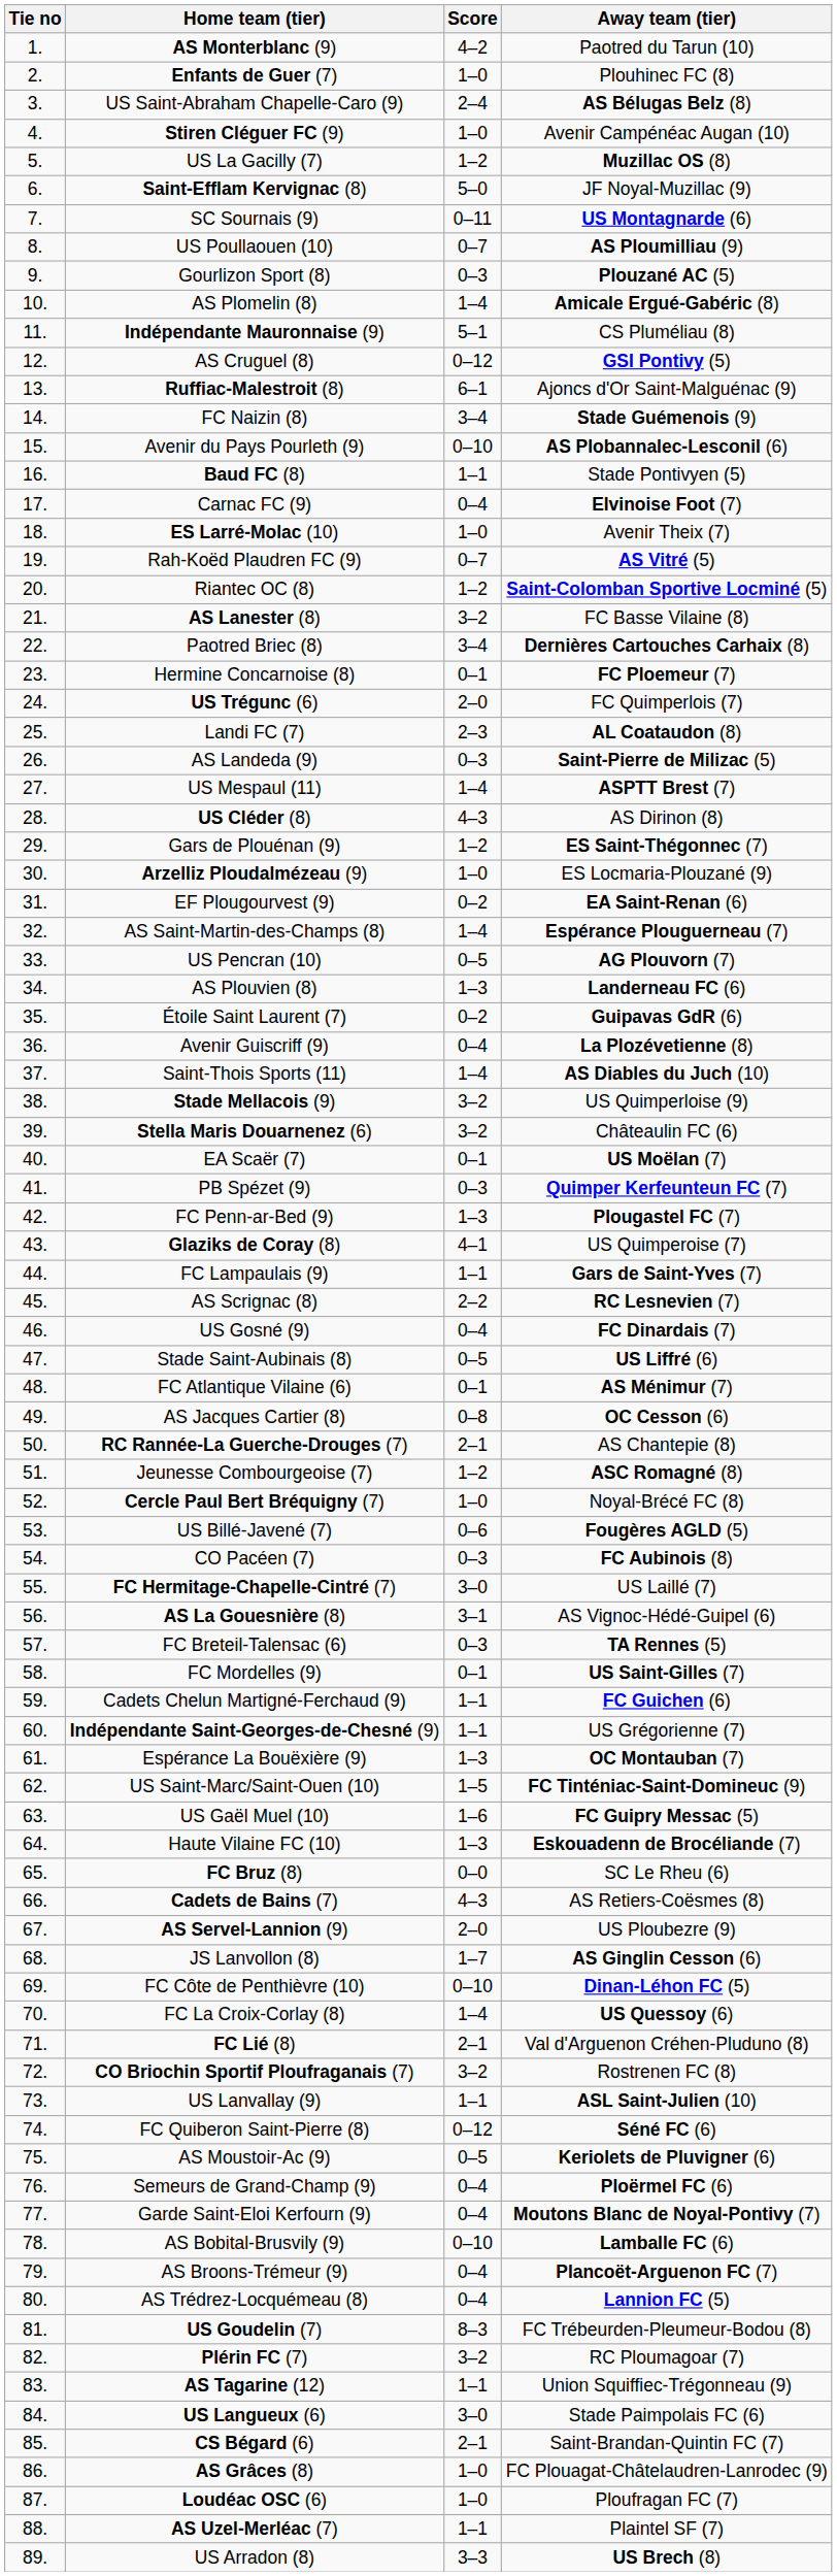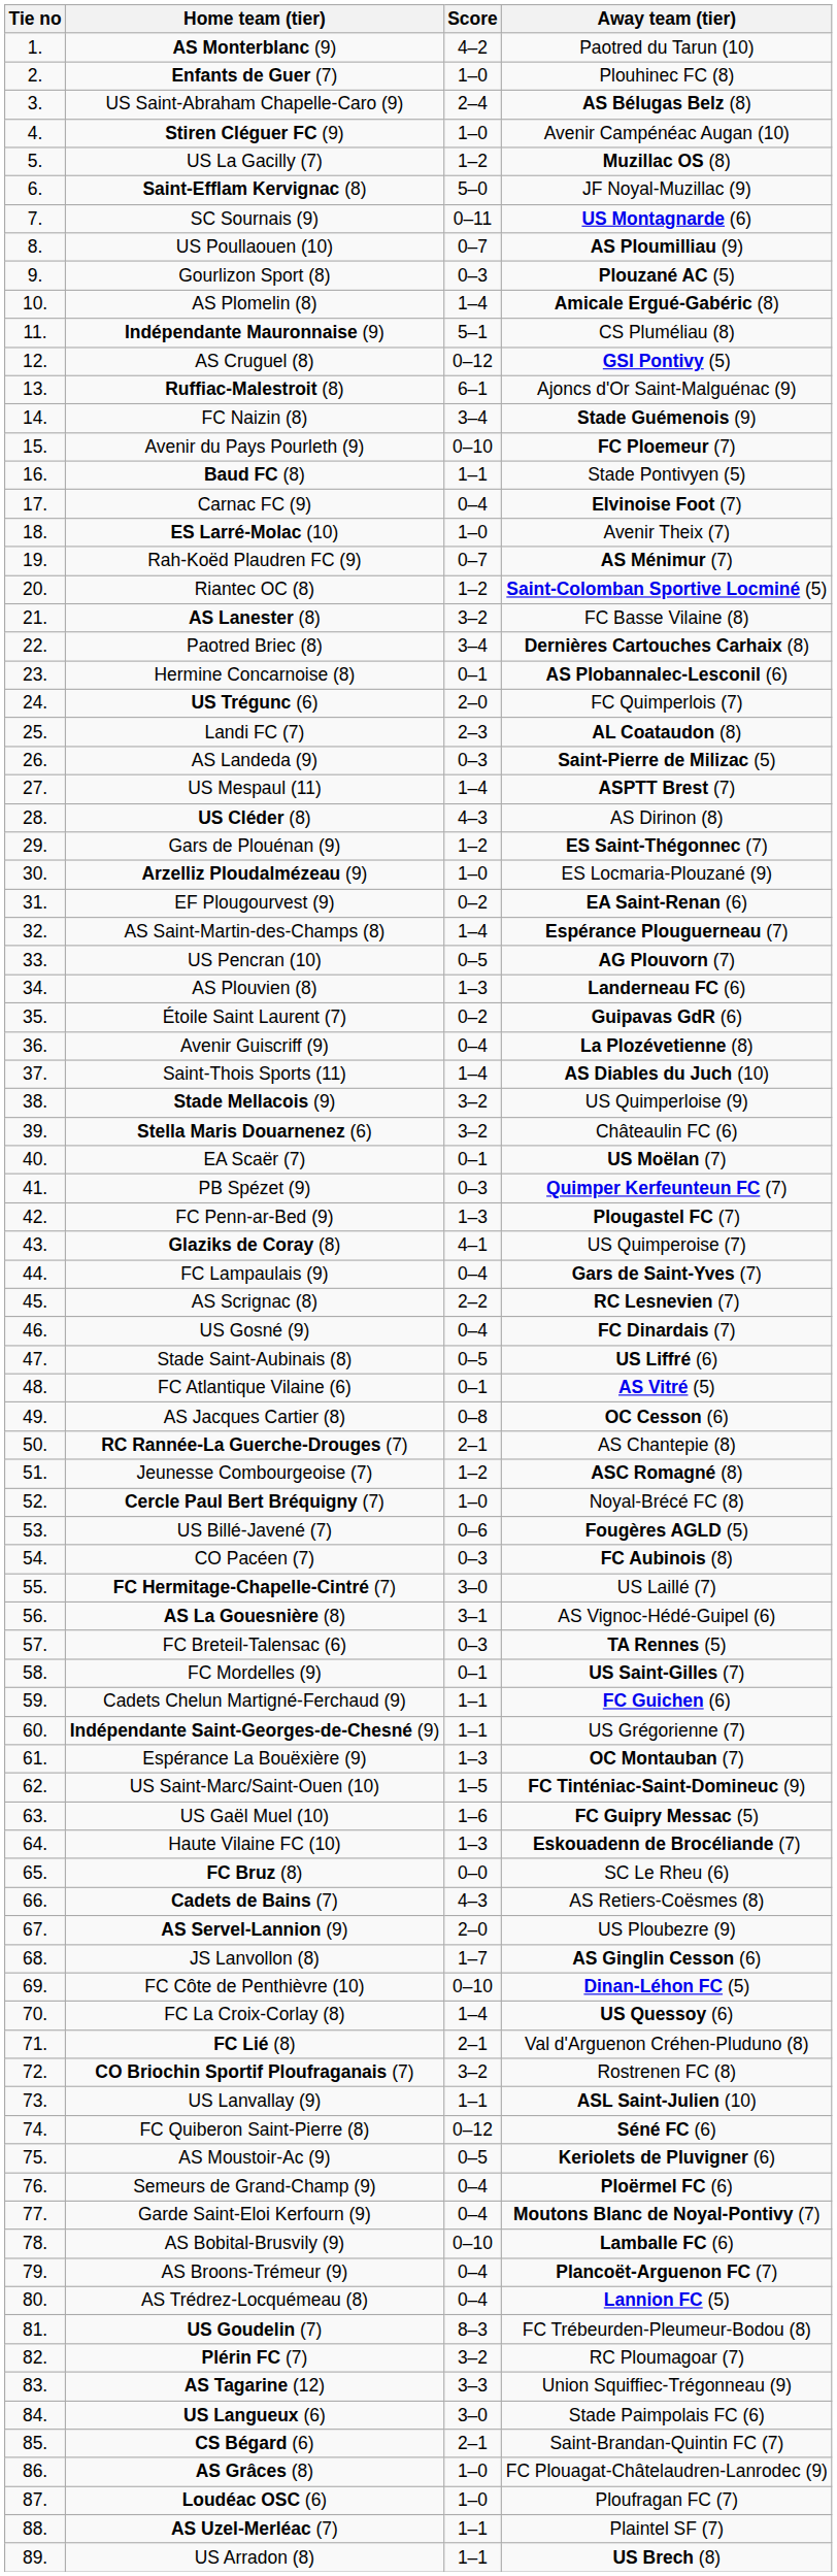 <table class="wikitable" style="text-align: center">
 <tr>
 <th>Tie no</th>
 <th>Home team (tier)</th>
 <th>Score</th>
 <th>Away team (tier)</th>
 </tr>
 <tr>
 <td>1.</td>
 <td><strong>AS Monterblanc</strong> (9)</td>
 <td>4–2</td>
 <td>Paotred du Tarun (10)</td>
 </tr>
 <tr>
 <td>2.</td>
 <td><strong>Enfants de Guer</strong> (7)</td>
 <td>1–0</td>
 <td>Plouhinec FC (8)</td>
 </tr>
 <tr>
 <td>3.</td>
 <td>US Saint-Abraham Chapelle-Caro (9)</td>
 <td>2–4</td>
 <td><strong>AS Bélugas Belz</strong> (8)</td>
 </tr>
 <tr>
 <td>4.</td>
 <td><strong>Stiren Cléguer FC</strong> (9)</td>
 <td>1–0</td>
 <td>Avenir Campénéac Augan (10)</td>
 </tr>
 <tr>
 <td>5.</td>
 <td>US La Gacilly (7)</td>
 <td>1–2</td>
 <td><strong>Muzillac OS</strong> (8)</td>
 </tr>
 <tr>
 <td>6.</td>
 <td><strong>Saint-Efflam Kervignac</strong> (8)</td>
 <td>5–0</td>
 <td>JF Noyal-Muzillac (9)</td>
 </tr>
 <tr>
 <td>7.</td>
 <td>SC Sournais (9)</td>
 <td>0–11</td>
 <td><strong><a href='#'>US Montagnarde</a></strong> (6)</td>
 </tr>
 <tr>
 <td>8.</td>
 <td>US Poullaouen (10)</td>
 <td>0–7</td>
 <td><strong>AS Ploumilliau</strong> (9)</td>
 </tr>
 <tr>
 <td>9.</td>
 <td>Gourlizon Sport (8)</td>
 <td>0–3</td>
 <td><strong>Plouzané AC</strong> (5)</td>
 </tr>
 <tr>
 <td>10.</td>
 <td>AS Plomelin (8)</td>
 <td>1–4</td>
 <td><strong>Amicale Ergué-Gabéric</strong> (8)</td>
 </tr>
 <tr>
 <td>11.</td>
 <td><strong>Indépendante Mauronnaise</strong> (9)</td>
 <td>5–1</td>
 <td>CS Pluméliau (8)</td>
 </tr>
 <tr>
 <td>12.</td>
 <td>AS Cruguel (8)</td>
 <td>0–12</td>
 <td><strong><a href='#'>GSI Pontivy</a></strong> (5)</td>
 </tr>
 <tr>
 <td>13.</td>
 <td><strong>Ruffiac-Malestroit</strong> (8)</td>
 <td>6–1</td>
 <td>Ajoncs d'Or Saint-Malguénac (9)</td>
 </tr>
 <tr>
 <td>14.</td>
 <td>FC Naizin (8)</td>
 <td>3–4</td>
 <td><strong>Stade Guémenois</strong> (9)</td>
 </tr>
 <tr>
 <td>15.</td>
 <td>Avenir du Pays Pourleth (9)</td>
 <td>0–10</td>
-<td><strong>AS Plobannalec-Lesconil</strong> (6)</td>
+<td><strong>FC Ploemeur</strong> (7)</td>
 </tr>
 <tr>
 <td>16.</td>
 <td><strong>Baud FC</strong> (8)</td>
 <td>1–1 </td>
 <td>Stade Pontivyen (5)</td>
 </tr>
 <tr>
 <td>17.</td>
 <td>Carnac FC (9)</td>
 <td>0–4</td>
 <td><strong>Elvinoise Foot</strong> (7)</td>
 </tr>
 <tr>
 <td>18.</td>
 <td><strong>ES Larré-Molac</strong> (10)</td>
 <td>1–0</td>
 <td>Avenir Theix (7)</td>
 </tr>
 <tr>
 <td>19.</td>
 <td>Rah-Koëd Plaudren FC (9)</td>
 <td>0–7</td>
-<td><strong><a href='#'>AS Vitré</a></strong> (5)</td>
+<td><strong>AS Ménimur</strong> (7)</td>
 </tr>
 <tr>
 <td>20.</td>
 <td>Riantec OC (8)</td>
 <td>1–2</td>
 <td><strong><a href='#'>Saint-Colomban Sportive Locminé</a></strong> (5)</td>
 </tr>
 <tr>
 <td>21.</td>
 <td><strong>AS Lanester</strong> (8)</td>
 <td>3–2</td>
 <td>FC Basse Vilaine (8)</td>
 </tr>
 <tr>
 <td>22.</td>
 <td>Paotred Briec (8)</td>
 <td>3–4</td>
 <td><strong>Dernières Cartouches Carhaix</strong> (8)</td>
 </tr>
 <tr>
 <td>23.</td>
 <td>Hermine Concarnoise (8)</td>
 <td>0–1</td>
-<td><strong>FC Ploemeur</strong> (7)</td>
+<td><strong>AS Plobannalec-Lesconil</strong> (6)</td>
 </tr>
 <tr>
 <td>24.</td>
 <td><strong>US Trégunc</strong> (6)</td>
 <td>2–0</td>
 <td>FC Quimperlois (7)</td>
 </tr>
 <tr>
 <td>25.</td>
 <td>Landi FC (7)</td>
 <td>2–3</td>
 <td><strong>AL Coataudon</strong> (8)</td>
 </tr>
 <tr>
 <td>26.</td>
 <td>AS Landeda (9)</td>
 <td>0–3</td>
 <td><strong>Saint-Pierre de Milizac</strong> (5)</td>
 </tr>
 <tr>
 <td>27.</td>
 <td>US Mespaul (11)</td>
 <td>1–4</td>
 <td><strong>ASPTT Brest</strong> (7)</td>
 </tr>
 <tr>
 <td>28.</td>
 <td><strong>US Cléder</strong> (8)</td>
 <td>4–3</td>
 <td>AS Dirinon (8)</td>
 </tr>
 <tr>
 <td>29.</td>
 <td>Gars de Plouénan (9)</td>
 <td>1–2</td>
 <td><strong>ES Saint-Thégonnec</strong> (7)</td>
 </tr>
 <tr>
 <td>30.</td>
 <td><strong>Arzelliz Ploudalmézeau</strong> (9)</td>
 <td>1–0</td>
 <td>ES Locmaria-Plouzané (9)</td>
 </tr>
 <tr>
 <td>31.</td>
 <td>EF Plougourvest (9)</td>
 <td>0–2</td>
 <td><strong>EA Saint-Renan</strong> (6)</td>
 </tr>
 <tr>
 <td>32.</td>
 <td>AS Saint-Martin-des-Champs (8)</td>
 <td>1–4</td>
 <td><strong>Espérance Plouguerneau</strong> (7)</td>
 </tr>
 <tr>
 <td>33.</td>
 <td>US Pencran (10)</td>
 <td>0–5</td>
 <td><strong>AG Plouvorn</strong> (7)</td>
 </tr>
 <tr>
 <td>34.</td>
 <td>AS Plouvien (8)</td>
 <td>1–3</td>
 <td><strong>Landerneau FC</strong> (6)</td>
 </tr>
 <tr>
 <td>35.</td>
 <td>Étoile Saint Laurent (7)</td>
 <td>0–2</td>
 <td><strong>Guipavas GdR</strong> (6)</td>
 </tr>
 <tr>
 <td>36.</td>
 <td>Avenir Guiscriff (9)</td>
 <td>0–4</td>
 <td><strong>La Plozévetienne</strong> (8)</td>
 </tr>
 <tr>
 <td>37.</td>
 <td>Saint-Thois Sports (11)</td>
 <td>1–4</td>
 <td><strong>AS Diables du Juch</strong> (10)</td>
 </tr>
 <tr>
 <td>38.</td>
 <td><strong>Stade Mellacois</strong> (9)</td>
 <td>3–2</td>
 <td>US Quimperloise (9)</td>
 </tr>
 <tr>
 <td>39.</td>
 <td><strong>Stella Maris Douarnenez</strong> (6)</td>
 <td>3–2</td>
 <td>Châteaulin FC (6)</td>
 </tr>
 <tr>
 <td>40.</td>
 <td>EA Scaër (7)</td>
 <td>0–1</td>
 <td><strong>US Moëlan</strong> (7)</td>
 </tr>
 <tr>
 <td>41.</td>
 <td>PB Spézet (9)</td>
 <td>0–3</td>
 <td><strong><a href='#'>Quimper Kerfeunteun FC</a></strong> (7)</td>
 </tr>
 <tr>
 <td>42.</td>
 <td>FC Penn-ar-Bed (9)</td>
 <td>1–3</td>
 <td><strong>Plougastel FC</strong> (7)</td>
 </tr>
 <tr>
 <td>43.</td>
 <td><strong>Glaziks de Coray</strong> (8)</td>
 <td>4–1</td>
 <td>US Quimperoise (7)</td>
 </tr>
 <tr>
 <td>44.</td>
 <td>FC Lampaulais (9)</td>
-<td>1–1 </td>
+<td>0–4</td>
 <td><strong>Gars de Saint-Yves</strong> (7)</td>
 </tr>
 <tr>
 <td>45.</td>
 <td>AS Scrignac (8)</td>
 <td>2–2 </td>
 <td><strong>RC Lesnevien</strong> (7)</td>
 </tr>
 <tr>
 <td>46.</td>
 <td>US Gosné (9)</td>
 <td>0–4</td>
 <td><strong>FC Dinardais</strong> (7)</td>
 </tr>
 <tr>
 <td>47.</td>
 <td>Stade Saint-Aubinais (8)</td>
 <td>0–5</td>
 <td><strong>US Liffré</strong> (6)</td>
 </tr>
 <tr>
 <td>48.</td>
 <td>FC Atlantique Vilaine (6)</td>
 <td>0–1</td>
-<td><strong>AS Ménimur</strong> (7)</td>
+<td><strong><a href='#'>AS Vitré</a></strong> (5)</td>
 </tr>
 <tr>
 <td>49.</td>
 <td>AS Jacques Cartier (8)</td>
 <td>0–8</td>
 <td><strong>OC Cesson</strong> (6)</td>
 </tr>
 <tr>
 <td>50.</td>
 <td><strong>RC Rannée-La Guerche-Drouges</strong> (7)</td>
 <td>2–1</td>
 <td>AS Chantepie (8)</td>
 </tr>
 <tr>
 <td>51.</td>
 <td>Jeunesse Combourgeoise (7)</td>
 <td>1–2</td>
 <td><strong>ASC Romagné</strong> (8)</td>
 </tr>
 <tr>
 <td>52.</td>
 <td><strong>Cercle Paul Bert Bréquigny</strong> (7)</td>
 <td>1–0</td>
 <td>Noyal-Brécé FC (8)</td>
 </tr>
 <tr>
 <td>53.</td>
 <td>US Billé-Javené (7)</td>
 <td>0–6</td>
 <td><strong>Fougères AGLD</strong> (5)</td>
 </tr>
 <tr>
 <td>54.</td>
 <td>CO Pacéen (7)</td>
 <td>0–3</td>
 <td><strong>FC Aubinois</strong> (8)</td>
 </tr>
 <tr>
 <td>55.</td>
 <td><strong>FC Hermitage-Chapelle-Cintré</strong> (7)</td>
 <td>3–0</td>
 <td>US Laillé (7)</td>
 </tr>
 <tr>
 <td>56.</td>
 <td><strong>AS La Gouesnière</strong> (8)</td>
 <td>3–1</td>
 <td>AS Vignoc-Hédé-Guipel (6)</td>
 </tr>
 <tr>
 <td>57.</td>
 <td>FC Breteil-Talensac (6)</td>
 <td>0–3</td>
 <td><strong>TA Rennes</strong> (5)</td>
 </tr>
 <tr>
 <td>58.</td>
 <td>FC Mordelles (9)</td>
 <td>0–1</td>
 <td><strong>US Saint-Gilles</strong> (7)</td>
 </tr>
 <tr>
 <td>59.</td>
 <td>Cadets Chelun Martigné-Ferchaud (9)</td>
 <td>1–1 </td>
 <td><strong><a href='#'>FC Guichen</a></strong> (6)</td>
 </tr>
 <tr>
 <td>60.</td>
 <td><strong>Indépendante Saint-Georges-de-Chesné</strong> (9)</td>
 <td>1–1 </td>
 <td>US Grégorienne (7)</td>
 </tr>
 <tr>
 <td>61.</td>
 <td>Espérance La Bouëxière (9)</td>
 <td>1–3</td>
 <td><strong>OC Montauban</strong> (7)</td>
 </tr>
 <tr>
 <td>62.</td>
 <td>US Saint-Marc/Saint-Ouen (10)</td>
 <td>1–5</td>
 <td><strong>FC Tinténiac-Saint-Domineuc</strong> (9)</td>
 </tr>
 <tr>
 <td>63.</td>
 <td>US Gaël Muel (10)</td>
 <td>1–6</td>
 <td><strong>FC Guipry Messac</strong> (5)</td>
 </tr>
 <tr>
 <td>64.</td>
 <td>Haute Vilaine FC (10)</td>
 <td>1–3</td>
 <td><strong>Eskouadenn de Brocéliande</strong> (7)</td>
 </tr>
 <tr>
 <td>65.</td>
 <td><strong>FC Bruz</strong> (8)</td>
 <td>0–0 </td>
 <td>SC Le Rheu (6)</td>
 </tr>
 <tr>
 <td>66.</td>
 <td><strong>Cadets de Bains</strong> (7)</td>
 <td>4–3</td>
 <td>AS Retiers-Coësmes (8)</td>
 </tr>
 <tr>
 <td>67.</td>
 <td><strong>AS Servel-Lannion</strong> (9)</td>
 <td>2–0</td>
 <td>US Ploubezre (9)</td>
 </tr>
 <tr>
 <td>68.</td>
 <td>JS Lanvollon (8)</td>
 <td>1–7</td>
 <td><strong>AS Ginglin Cesson</strong> (6)</td>
 </tr>
 <tr>
 <td>69.</td>
 <td>FC Côte de Penthièvre (10)</td>
 <td>0–10</td>
 <td><strong><a href='#'>Dinan-Léhon FC</a></strong> (5)</td>
 </tr>
 <tr>
 <td>70.</td>
 <td>FC La Croix-Corlay (8)</td>
 <td>1–4</td>
 <td><strong>US Quessoy</strong> (6)</td>
 </tr>
 <tr>
 <td>71.</td>
 <td><strong>FC Lié</strong> (8)</td>
 <td>2–1</td>
 <td>Val d'Arguenon Créhen-Pluduno (8)</td>
 </tr>
 <tr>
 <td>72.</td>
 <td><strong>CO Briochin Sportif Ploufraganais</strong> (7)</td>
 <td>3–2</td>
 <td>Rostrenen FC (8)</td>
 </tr>
 <tr>
 <td>73.</td>
 <td>US Lanvallay (9)</td>
 <td>1–1 </td>
 <td><strong>ASL Saint-Julien</strong> (10)</td>
 </tr>
 <tr>
 <td>74.</td>
 <td>FC Quiberon Saint-Pierre (8)</td>
 <td>0–12</td>
 <td><strong>Séné FC</strong> (6)</td>
 </tr>
 <tr>
 <td>75.</td>
 <td>AS Moustoir-Ac (9)</td>
 <td>0–5</td>
 <td><strong>Keriolets de Pluvigner</strong> (6)</td>
 </tr>
 <tr>
 <td>76.</td>
 <td>Semeurs de Grand-Champ (9)</td>
 <td>0–4</td>
 <td><strong>Ploërmel FC</strong> (6)</td>
 </tr>
 <tr>
 <td>77.</td>
 <td>Garde Saint-Eloi Kerfourn (9)</td>
 <td>0–4</td>
 <td><strong>Moutons Blanc de Noyal-Pontivy</strong> (7)</td>
 </tr>
 <tr>
 <td>78.</td>
 <td>AS Bobital-Brusvily (9)</td>
 <td>0–10</td>
 <td><strong>Lamballe FC</strong> (6)</td>
 </tr>
 <tr>
 <td>79.</td>
 <td>AS Broons-Trémeur (9)</td>
 <td>0–4</td>
 <td><strong>Plancoët-Arguenon FC</strong> (7)</td>
 </tr>
 <tr>
 <td>80.</td>
 <td>AS Trédrez-Locquémeau (8)</td>
 <td>0–4</td>
 <td><strong><a href='#'>Lannion FC</a></strong> (5)</td>
 </tr>
 <tr>
 <td>81.</td>
 <td><strong>US Goudelin</strong> (7)</td>
 <td>8–3</td>
 <td>FC Trébeurden-Pleumeur-Bodou (8)</td>
 </tr>
 <tr>
 <td>82.</td>
 <td><strong>Plérin FC</strong> (7)</td>
 <td>3–2</td>
 <td>RC Ploumagoar (7)</td>
 </tr>
 <tr>
 <td>83.</td>
 <td><strong>AS Tagarine</strong> (12)</td>
-<td>1–1 </td>
+<td>3–3 </td>
 <td>Union Squiffiec-Trégonneau (9)</td>
 </tr>
 <tr>
 <td>84.</td>
 <td><strong>US Langueux</strong> (6)</td>
 <td>3–0</td>
 <td>Stade Paimpolais FC (6)</td>
 </tr>
 <tr>
 <td>85.</td>
 <td><strong>CS Bégard</strong> (6)</td>
 <td>2–1</td>
 <td>Saint-Brandan-Quintin FC (7)</td>
 </tr>
 <tr>
 <td>86.</td>
 <td><strong>AS Grâces</strong> (8)</td>
 <td>1–0</td>
 <td>FC Plouagat-Châtelaudren-Lanrodec (9)</td>
 </tr>
 <tr>
 <td>87.</td>
 <td><strong>Loudéac OSC</strong> (6)</td>
 <td>1–0</td>
 <td>Ploufragan FC (7)</td>
 </tr>
 <tr>
 <td>88.</td>
 <td><strong>AS Uzel-Merléac</strong> (7)</td>
 <td>1–1 </td>
 <td>Plaintel SF (7)</td>
 </tr>
 <tr>
 <td>89.</td>
 <td>US Arradon (8)</td>
-<td>3–3 </td>
+<td>1–1 </td>
 <td><strong>US Brech</strong> (8)</td>
 </tr>
 </table>
